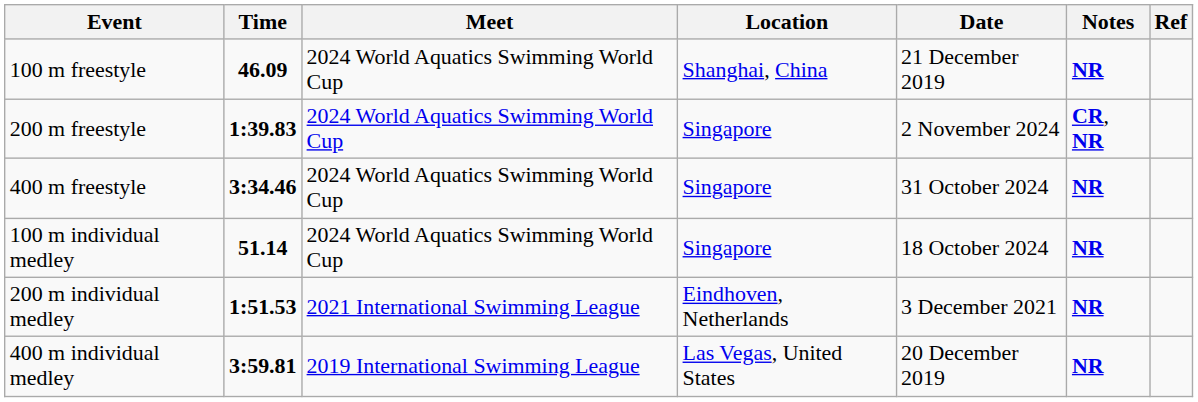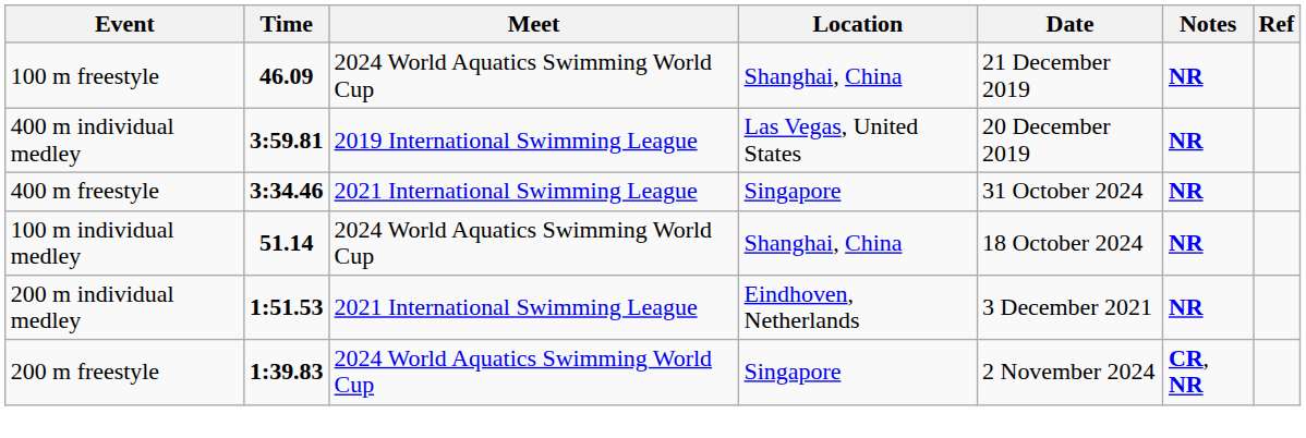 <table class="wikitable">
 <tr>
 <th>Event</th>
 <th>Time</th>
 <th>Meet</th>
 <th>Location</th>
 <th>Date</th>
 <th>Notes</th>
 <th>Ref</th>
 </tr>
 <tr>
 <td>100 m freestyle</td>
 <td style="text-align:center;"><strong>46.09</strong></td>
 <td>2024 World Aquatics Swimming World Cup</td>
 <td><a href='#'>Shanghai</a>, <a href='#'>China</a></td>
 <td>21 December 2019</td>
 <td><strong><a href='#'>NR</a></strong></td>
 <td style="text-align:center;"></td>
 </tr>
 <tr>
-<td>200 m freestyle</td>
-<td style="text-align:center;"><strong>1:39.83</strong></td>
-<td><a href='#'>2024 World Aquatics Swimming World Cup</a></td>
-<td><a href='#'>Singapore</a></td>
-<td>2 November 2024</td>
-<td><strong><a href='#'>CR</a></strong>, <strong><a href='#'>NR</a></strong></td>
+<td>400 m individual medley</td>
+<td style="text-align:center;"><strong>3:59.81</strong></td>
+<td><a href='#'>2019 International Swimming League</a></td>
+<td><a href='#'>Las Vegas</a>, United States</td>
+<td>20 December 2019</td>
+<td><strong><a href='#'>NR</a></strong></td>
 <td style="text-align:center;"></td>
 </tr>
 <tr>
 <td>400 m freestyle</td>
 <td style="text-align:center;"><strong>3:34.46</strong></td>
-<td>2024 World Aquatics Swimming World Cup</td>
+<td><a href='#'>2021 International Swimming League</a></td>
 <td><a href='#'>Singapore</a></td>
 <td>31 October 2024</td>
 <td><strong><a href='#'>NR</a></strong></td>
 <td style="text-align:center;"></td>
 </tr>
 <tr>
 <td>100 m individual medley</td>
 <td style="text-align:center;"><strong>51.14</strong></td>
 <td>2024 World Aquatics Swimming World Cup</td>
-<td><a href='#'>Singapore</a></td>
+<td><a href='#'>Shanghai</a>, <a href='#'>China</a></td>
 <td>18 October 2024</td>
 <td><strong><a href='#'>NR</a></strong></td>
 <td style="text-align:center;"></td>
 </tr>
 <tr>
 <td>200 m individual medley</td>
 <td style="text-align:center;"><strong>1:51.53</strong></td>
 <td><a href='#'>2021 International Swimming League</a></td>
 <td><a href='#'>Eindhoven</a>, Netherlands</td>
 <td>3 December 2021</td>
 <td><strong><a href='#'>NR</a></strong></td>
 <td style="text-align:center;"></td>
 </tr>
 <tr>
-<td>400 m individual medley</td>
-<td style="text-align:center;"><strong>3:59.81</strong></td>
-<td><a href='#'>2019 International Swimming League</a></td>
-<td><a href='#'>Las Vegas</a>, United States</td>
-<td>20 December 2019</td>
-<td><strong><a href='#'>NR</a></strong></td>
+<td>200 m freestyle</td>
+<td style="text-align:center;"><strong>1:39.83</strong></td>
+<td><a href='#'>2024 World Aquatics Swimming World Cup</a></td>
+<td><a href='#'>Singapore</a></td>
+<td>2 November 2024</td>
+<td><strong><a href='#'>CR</a></strong>, <strong><a href='#'>NR</a></strong></td>
 <td style="text-align:center;"></td>
 </tr>
 </table>
